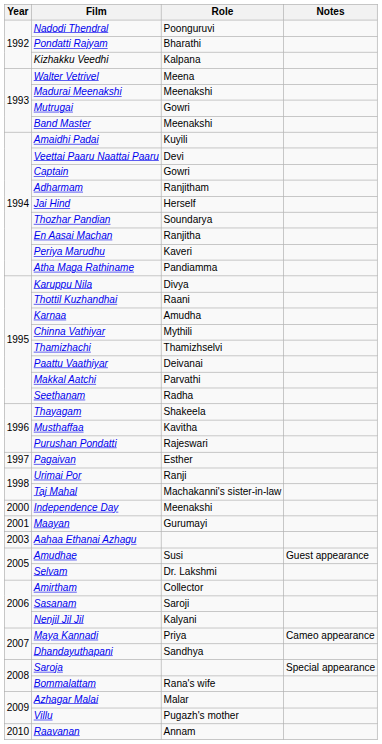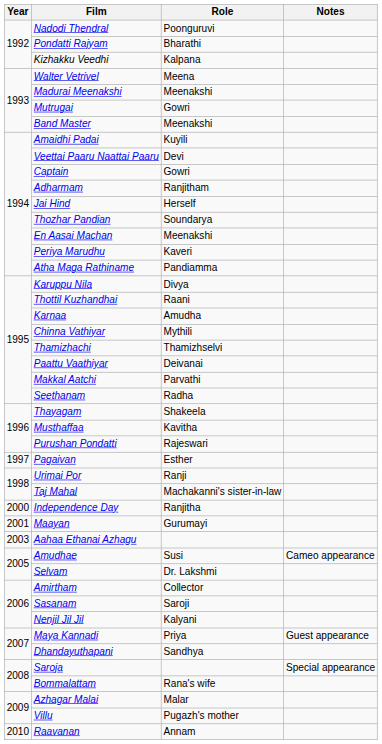 <table class="wikitable sortable">
 <tr>
 <th>Year</th>
 <th>Film</th>
 <th>Role</th>
 <th class=unsortable>Notes</th>
 </tr>
 <tr>
 <td rowspan="3">1992</td>
 <td><em><a href='#'>Nadodi Thendral</a></em></td>
 <td>Poonguruvi</td>
 <td></td>
 </tr>
 <tr>
 <td><em><a href='#'>Pondatti Rajyam</a></em></td>
 <td>Bharathi</td>
 <td></td>
 </tr>
 <tr>
 <td><em>Kizhakku Veedhi</em></td>
 <td>Kalpana</td>
 <td></td>
 </tr>
 <tr>
 <td rowspan="4">1993</td>
 <td><em><a href='#'>Walter Vetrivel</a></em></td>
 <td>Meena</td>
 <td></td>
 </tr>
 <tr>
 <td><em><a href='#'>Madurai Meenakshi</a></em></td>
 <td>Meenakshi</td>
 <td></td>
 </tr>
 <tr>
 <td><em><a href='#'>Mutrugai</a></em></td>
 <td>Gowri</td>
 <td></td>
 </tr>
 <tr>
 <td><em><a href='#'>Band Master</a></em></td>
 <td>Meenakshi</td>
 <td></td>
 </tr>
 <tr>
 <td rowspan="9">1994</td>
 <td><em><a href='#'>Amaidhi Padai</a></em></td>
 <td>Kuyili</td>
 <td></td>
 </tr>
 <tr>
 <td><em><a href='#'>Veettai Paaru Naattai Paaru</a></em></td>
 <td>Devi</td>
 <td></td>
 </tr>
 <tr>
 <td><em><a href='#'>Captain</a></em></td>
 <td>Gowri</td>
 <td></td>
 </tr>
 <tr>
 <td><em><a href='#'>Adharmam</a></em></td>
 <td>Ranjitham</td>
 <td></td>
 </tr>
 <tr>
 <td><em><a href='#'>Jai Hind</a></em></td>
 <td>Herself</td>
 <td></td>
 </tr>
 <tr>
 <td><em><a href='#'>Thozhar Pandian</a></em></td>
 <td>Soundarya</td>
 <td></td>
 </tr>
 <tr>
 <td><em><a href='#'>En Aasai Machan</a></em></td>
-<td>Ranjitha</td>
+<td>Meenakshi</td>
 <td></td>
 </tr>
 <tr>
 <td><em><a href='#'>Periya Marudhu</a></em></td>
 <td>Kaveri</td>
 <td></td>
 </tr>
 <tr>
 <td><em><a href='#'>Atha Maga Rathiname</a></em></td>
 <td>Pandiamma</td>
 <td></td>
 </tr>
 <tr>
 <td rowspan="8">1995</td>
 <td><em><a href='#'>Karuppu Nila</a></em></td>
 <td>Divya</td>
 <td></td>
 </tr>
 <tr>
 <td><em><a href='#'>Thottil Kuzhandhai</a></em></td>
 <td>Raani</td>
 <td></td>
 </tr>
 <tr>
 <td><em><a href='#'>Karnaa</a></em></td>
 <td>Amudha</td>
 <td></td>
 </tr>
 <tr>
 <td><em><a href='#'>Chinna Vathiyar</a></em></td>
 <td>Mythili</td>
 <td></td>
 </tr>
 <tr>
 <td><em><a href='#'>Thamizhachi</a></em></td>
 <td>Thamizhselvi</td>
 <td></td>
 </tr>
 <tr>
 <td><em><a href='#'>Paattu Vaathiyar</a></em></td>
 <td>Deivanai</td>
 <td></td>
 </tr>
 <tr>
 <td><em><a href='#'>Makkal Aatchi</a></em></td>
 <td>Parvathi</td>
 <td></td>
 </tr>
 <tr>
 <td><em><a href='#'>Seethanam</a></em></td>
 <td>Radha</td>
 <td></td>
 </tr>
 <tr>
 <td rowspan="3">1996</td>
 <td><em><a href='#'>Thayagam</a></em></td>
 <td>Shakeela</td>
 <td></td>
 </tr>
 <tr>
 <td><em><a href='#'>Musthaffaa</a></em></td>
 <td>Kavitha</td>
 <td></td>
 </tr>
 <tr>
 <td><em><a href='#'>Purushan Pondatti</a></em></td>
 <td>Rajeswari</td>
 <td></td>
 </tr>
 <tr>
 <td>1997</td>
 <td><em><a href='#'>Pagaivan</a></em></td>
 <td>Esther</td>
 <td></td>
 </tr>
 <tr>
 <td rowspan="2">1998</td>
 <td><em><a href='#'>Urimai Por</a></em></td>
 <td>Ranji</td>
 <td></td>
 </tr>
 <tr>
 <td><em><a href='#'>Taj Mahal</a></em></td>
 <td>Machakanni's sister-in-law</td>
 <td></td>
 </tr>
 <tr>
 <td>2000</td>
 <td><em><a href='#'>Independence Day</a></em></td>
-<td>Meenakshi</td>
+<td>Ranjitha</td>
 <td></td>
 </tr>
 <tr>
 <td>2001</td>
 <td><em><a href='#'>Maayan</a></em></td>
 <td>Gurumayi</td>
 <td></td>
 </tr>
 <tr>
 <td>2003</td>
 <td><em><a href='#'>Aahaa Ethanai Azhagu</a></em></td>
 <td></td>
 <td></td>
 </tr>
 <tr>
 <td rowspan="2">2005</td>
 <td><em><a href='#'>Amudhae</a></em></td>
 <td>Susi</td>
-<td>Guest appearance</td>
+<td>Cameo appearance</td>
 </tr>
 <tr>
 <td><em><a href='#'>Selvam</a></em></td>
 <td>Dr. Lakshmi</td>
 <td></td>
 </tr>
 <tr>
 <td rowspan="3">2006</td>
 <td><em><a href='#'>Amirtham</a></em></td>
 <td>Collector</td>
 <td></td>
 </tr>
 <tr>
 <td><em><a href='#'>Sasanam</a></em></td>
 <td>Saroji</td>
 <td></td>
 </tr>
 <tr>
 <td><em><a href='#'>Nenjil Jil Jil</a></em></td>
 <td>Kalyani</td>
 <td></td>
 </tr>
 <tr>
 <td rowspan="2">2007</td>
 <td><em><a href='#'>Maya Kannadi</a></em></td>
 <td>Priya</td>
-<td>Cameo appearance</td>
+<td>Guest appearance</td>
 </tr>
 <tr>
 <td><em><a href='#'>Dhandayuthapani</a></em></td>
 <td>Sandhya</td>
 <td></td>
 </tr>
 <tr>
 <td rowspan="2">2008</td>
 <td><em><a href='#'>Saroja</a></em></td>
 <td></td>
 <td>Special appearance</td>
 </tr>
 <tr>
 <td><em><a href='#'>Bommalattam</a></em></td>
 <td>Rana's wife</td>
 <td></td>
 </tr>
 <tr>
 <td rowspan="2">2009</td>
 <td><em><a href='#'>Azhagar Malai</a></em></td>
 <td>Malar</td>
 <td></td>
 </tr>
 <tr>
 <td><em><a href='#'>Villu</a></em></td>
 <td>Pugazh's mother</td>
 <td></td>
 </tr>
 <tr>
 <td>2010</td>
 <td><em><a href='#'>Raavanan</a></em></td>
 <td>Annam</td>
 <td></td>
 </tr>
 </table>
